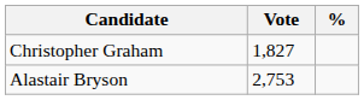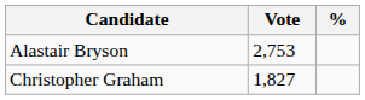 <table class="wikitable">
 <tr>
 <th bgcolor="#DDDDFF" width="200px">Candidate</th>
 <th bgcolor="#DDDDFF" width="50px">Vote</th>
 <th bgcolor="#DDDDFF" width="30px">%</th>
 </tr>
 <tr>
+<td>Alastair Bryson</td>
+<td>2,753</td>
+<td></td>
+</tr>
+<tr>
 <td>Christopher Graham</td>
 <td>1,827</td>
 <td></td>
 </tr>
-<tr>
-<td>Alastair Bryson</td>
-<td>2,753</td>
-<td></td>
-</tr>
 </table>
